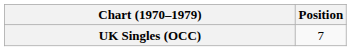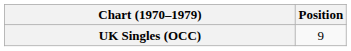 <table class="wikitable plainrowheaders" style="text-align:center">
 <tr>
 <th scope="col" style="width:22em;">Chart (1970–1979)</th>
 <th scope="col">Position</th>
 </tr>
 <tr>
 <th scope="row">UK Singles (OCC)</th>
-<td>7</td>
+<td>9</td>
 </tr>
 </table>
